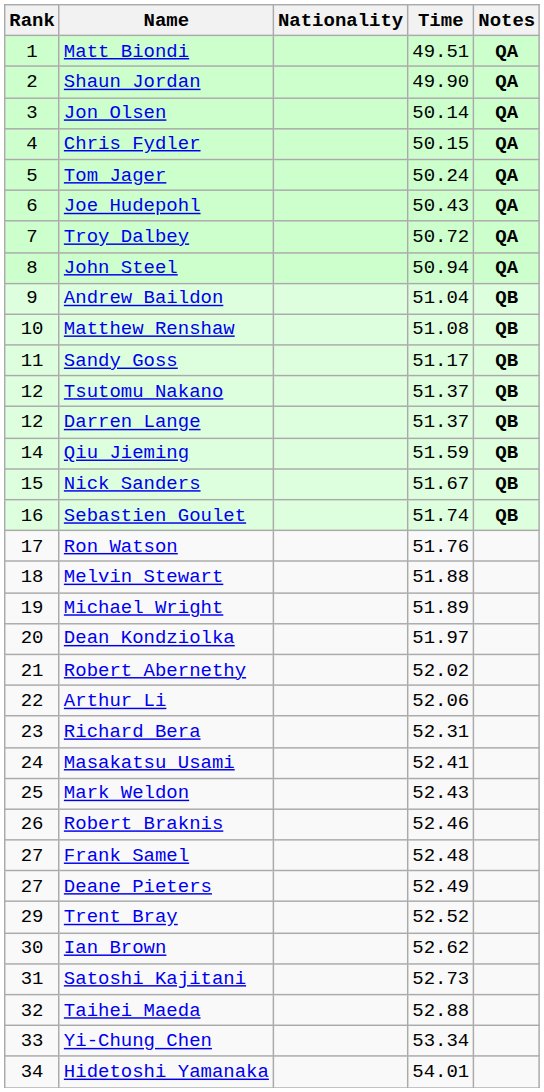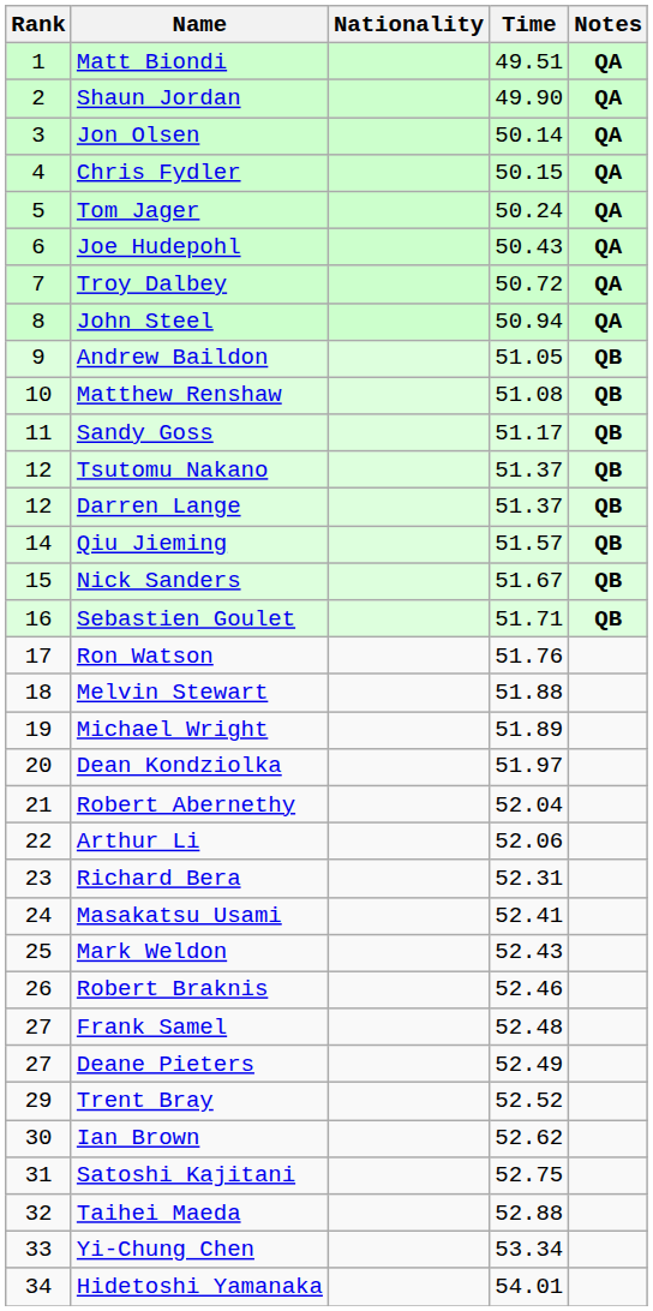 <table class="wikitable sortable" style="text-align:center">
 <tr>
 <th>Rank</th>
 <th>Name</th>
 <th>Nationality</th>
 <th>Time</th>
 <th>Notes</th>
 </tr>
 <tr bgcolor=ccffcc>
 <td>1</td>
 <td align=left><a href='#'>Matt Biondi</a></td>
 <td align=left></td>
 <td>49.51</td>
 <td><strong>QA</strong></td>
 </tr>
 <tr bgcolor=ccffcc>
 <td>2</td>
 <td align=left><a href='#'>Shaun Jordan</a></td>
 <td align=left></td>
 <td>49.90</td>
 <td><strong>QA</strong></td>
 </tr>
 <tr bgcolor=ccffcc>
 <td>3</td>
 <td align=left><a href='#'>Jon Olsen</a></td>
 <td align=left></td>
 <td>50.14</td>
 <td><strong>QA</strong></td>
 </tr>
 <tr bgcolor=ccffcc>
 <td>4</td>
 <td align=left><a href='#'>Chris Fydler</a></td>
 <td align=left></td>
 <td>50.15</td>
 <td><strong>QA</strong></td>
 </tr>
 <tr bgcolor=ccffcc>
 <td>5</td>
 <td align=left><a href='#'>Tom Jager</a></td>
 <td align=left></td>
 <td>50.24</td>
 <td><strong>QA</strong></td>
 </tr>
 <tr bgcolor=ccffcc>
 <td>6</td>
 <td align=left><a href='#'>Joe Hudepohl</a></td>
 <td align=left></td>
 <td>50.43</td>
 <td><strong>QA</strong></td>
 </tr>
 <tr bgcolor=ccffcc>
 <td>7</td>
 <td align=left><a href='#'>Troy Dalbey</a></td>
 <td align=left></td>
 <td>50.72</td>
 <td><strong>QA</strong></td>
 </tr>
 <tr bgcolor=ccffcc>
 <td>8</td>
 <td align=left><a href='#'>John Steel</a></td>
 <td align=left></td>
 <td>50.94</td>
 <td><strong>QA</strong></td>
 </tr>
 <tr bgcolor=ddffdd>
 <td>9</td>
 <td align=left><a href='#'>Andrew Baildon</a></td>
 <td align=left></td>
-<td>51.04</td>
+<td>51.05</td>
 <td><strong>QB</strong></td>
 </tr>
 <tr bgcolor=ddffdd>
 <td>10</td>
 <td align=left><a href='#'>Matthew Renshaw</a></td>
 <td align=left></td>
 <td>51.08</td>
 <td><strong>QB</strong></td>
 </tr>
 <tr bgcolor=ddffdd>
 <td>11</td>
 <td align=left><a href='#'>Sandy Goss</a></td>
 <td align=left></td>
 <td>51.17</td>
 <td><strong>QB</strong></td>
 </tr>
 <tr bgcolor=ddffdd>
 <td>12</td>
 <td align=left><a href='#'>Tsutomu Nakano</a></td>
 <td align=left></td>
 <td>51.37</td>
 <td><strong>QB</strong></td>
 </tr>
 <tr bgcolor=ddffdd>
 <td>12</td>
 <td align=left><a href='#'>Darren Lange</a></td>
 <td align=left></td>
 <td>51.37</td>
 <td><strong>QB</strong></td>
 </tr>
 <tr bgcolor=ddffdd>
 <td>14</td>
 <td align=left><a href='#'>Qiu Jieming</a></td>
 <td align=left></td>
-<td>51.59</td>
+<td>51.57</td>
 <td><strong>QB</strong></td>
 </tr>
 <tr bgcolor=ddffdd>
 <td>15</td>
 <td align=left><a href='#'>Nick Sanders</a></td>
 <td align=left></td>
 <td>51.67</td>
 <td><strong>QB</strong></td>
 </tr>
 <tr bgcolor=ddffdd>
 <td>16</td>
 <td align=left><a href='#'>Sebastien Goulet</a></td>
 <td align=left></td>
-<td>51.74</td>
+<td>51.71</td>
 <td><strong>QB</strong></td>
 </tr>
 <tr>
 <td>17</td>
 <td align=left><a href='#'>Ron Watson</a></td>
 <td align=left></td>
 <td>51.76</td>
 <td></td>
 </tr>
 <tr>
 <td>18</td>
 <td align=left><a href='#'>Melvin Stewart</a></td>
 <td align=left></td>
 <td>51.88</td>
 <td></td>
 </tr>
 <tr>
 <td>19</td>
 <td align=left><a href='#'>Michael Wright</a></td>
 <td align=left></td>
 <td>51.89</td>
 <td></td>
 </tr>
 <tr>
 <td>20</td>
 <td align=left><a href='#'>Dean Kondziolka</a></td>
 <td align=left></td>
 <td>51.97</td>
 <td></td>
 </tr>
 <tr>
 <td>21</td>
 <td align=left><a href='#'>Robert Abernethy</a></td>
 <td align=left></td>
-<td>52.02</td>
+<td>52.04</td>
 <td></td>
 </tr>
 <tr>
 <td>22</td>
 <td align=left><a href='#'>Arthur Li</a></td>
 <td align=left></td>
 <td>52.06</td>
 <td></td>
 </tr>
 <tr>
 <td>23</td>
 <td align=left><a href='#'>Richard Bera</a></td>
 <td align=left></td>
 <td>52.31</td>
 <td></td>
 </tr>
 <tr>
 <td>24</td>
 <td align=left><a href='#'>Masakatsu Usami</a></td>
 <td align=left></td>
 <td>52.41</td>
 <td></td>
 </tr>
 <tr>
 <td>25</td>
 <td align=left><a href='#'>Mark Weldon</a></td>
 <td align=left></td>
 <td>52.43</td>
 <td></td>
 </tr>
 <tr>
 <td>26</td>
 <td align=left><a href='#'>Robert Braknis</a></td>
 <td align=left></td>
 <td>52.46</td>
 <td></td>
 </tr>
 <tr>
 <td>27</td>
 <td align=left><a href='#'>Frank Samel</a></td>
 <td align=left></td>
 <td>52.48</td>
 <td></td>
 </tr>
 <tr>
 <td>27</td>
 <td align=left><a href='#'>Deane Pieters</a></td>
 <td align=left></td>
 <td>52.49</td>
 <td></td>
 </tr>
 <tr>
 <td>29</td>
 <td align=left><a href='#'>Trent Bray</a></td>
 <td align=left></td>
 <td>52.52</td>
 <td></td>
 </tr>
 <tr>
 <td>30</td>
 <td align=left><a href='#'>Ian Brown</a></td>
 <td align=left></td>
 <td>52.62</td>
 <td></td>
 </tr>
 <tr>
 <td>31</td>
 <td align=left><a href='#'>Satoshi Kajitani</a></td>
 <td align=left></td>
-<td>52.73</td>
+<td>52.75</td>
 <td></td>
 </tr>
 <tr>
 <td>32</td>
 <td align=left><a href='#'>Taihei Maeda</a></td>
 <td align=left></td>
 <td>52.88</td>
 <td></td>
 </tr>
 <tr>
 <td>33</td>
 <td align=left><a href='#'>Yi-Chung Chen</a></td>
 <td align=left></td>
 <td>53.34</td>
 <td></td>
 </tr>
 <tr>
 <td>34</td>
 <td align=left><a href='#'>Hidetoshi Yamanaka</a></td>
 <td align=left></td>
 <td>54.01</td>
 <td></td>
 </tr>
 </table>
